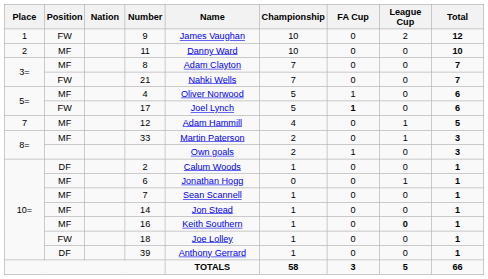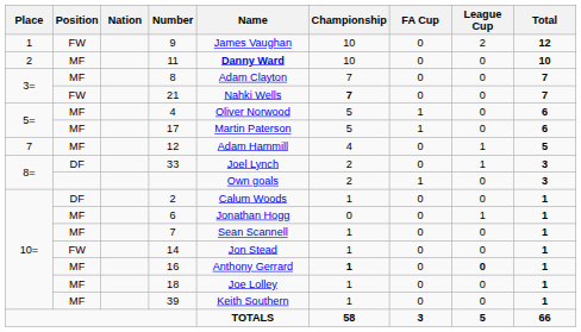 <table class="wikitable" style="font-size: 95%; text-align: center;">
 <tr>
 <th width=60>Place</th>
 <th width=60>Position</th>
 <th width=60>Nation</th>
 <th width=60>Number</th>
 <th width=150>Name</th>
 <th width=80>Championship</th>
 <th width=80>FA Cup</th>
 <th width=80>League Cup</th>
 <th width=80>Total</th>
 </tr>
 <tr>
 <td>1</td>
 <td>FW</td>
 <td></td>
 <td>9</td>
 <td><a href='#'>James Vaughan</a></td>
 <td>10</td>
 <td>0</td>
 <td>2</td>
 <td><strong>12</strong></td>
 </tr>
 <tr>
 <td>2</td>
 <td>MF</td>
 <td></td>
 <td>11</td>
-<td><a href='#'>Danny Ward</a></td>
+<td><strong><a href='#'>Danny Ward</a></strong></td>
 <td>10</td>
 <td>0</td>
 <td>0</td>
 <td><strong>10</strong></td>
 </tr>
 <tr>
 <td rowspan="2">3=</td>
 <td>MF</td>
 <td></td>
 <td>8</td>
 <td><a href='#'>Adam Clayton</a></td>
 <td>7</td>
 <td>0</td>
 <td>0</td>
 <td><strong>7</strong></td>
 </tr>
 <tr>
 <td>FW</td>
 <td></td>
 <td>21</td>
 <td><a href='#'>Nahki Wells</a></td>
-<td>7</td>
+<td><strong>7</strong></td>
 <td>0</td>
 <td>0</td>
 <td><strong>7</strong></td>
 </tr>
 <tr>
 <td rowspan="2">5=</td>
 <td>MF</td>
 <td></td>
 <td>4</td>
 <td><a href='#'>Oliver Norwood</a></td>
 <td>5</td>
 <td>1</td>
 <td>0</td>
 <td><strong>6</strong></td>
 </tr>
 <tr>
-<td>FW</td>
+<td>MF</td>
 <td></td>
 <td>17</td>
-<td><a href='#'>Joel Lynch</a></td>
+<td><a href='#'>Martin Paterson</a></td>
 <td>5</td>
-<td><strong>1</strong></td>
+<td>1</td>
 <td>0</td>
 <td><strong>6</strong></td>
 </tr>
 <tr>
 <td>7</td>
 <td>MF</td>
 <td></td>
 <td>12</td>
 <td><a href='#'>Adam Hammill</a></td>
 <td>4</td>
 <td>0</td>
 <td>1</td>
 <td><strong>5</strong></td>
 </tr>
 <tr>
 <td rowspan="2">8=</td>
-<td>MF</td>
+<td>DF</td>
 <td></td>
 <td>33</td>
-<td><a href='#'>Martin Paterson</a></td>
+<td><a href='#'>Joel Lynch</a></td>
 <td>2</td>
 <td>0</td>
 <td>1</td>
 <td><strong>3</strong></td>
 </tr>
 <tr>
 <td></td>
 <td></td>
 <td></td>
 <td><a href='#'>Own goals</a></td>
 <td>2</td>
 <td>1</td>
 <td>0</td>
 <td><strong>3</strong></td>
 </tr>
 <tr>
 <td rowspan="7">10=</td>
 <td>DF</td>
 <td></td>
 <td>2</td>
 <td><a href='#'>Calum Woods</a></td>
 <td>1</td>
 <td>0</td>
 <td>0</td>
 <td><strong>1</strong></td>
 </tr>
 <tr>
 <td>MF</td>
 <td></td>
 <td>6</td>
 <td><a href='#'>Jonathan Hogg</a></td>
 <td>0</td>
 <td>0</td>
 <td>1</td>
 <td><strong>1</strong></td>
 </tr>
 <tr>
 <td>MF</td>
 <td></td>
 <td>7</td>
 <td><a href='#'>Sean Scannell</a></td>
 <td>1</td>
 <td>0</td>
 <td>0</td>
 <td><strong>1</strong></td>
 </tr>
 <tr>
-<td>MF</td>
+<td>FW</td>
 <td></td>
 <td>14</td>
 <td><a href='#'>Jon Stead</a></td>
 <td>1</td>
 <td>0</td>
 <td>0</td>
 <td><strong>1</strong></td>
 </tr>
 <tr>
 <td>MF</td>
 <td></td>
 <td>16</td>
-<td><a href='#'>Keith Southern</a></td>
-<td>1</td>
+<td><a href='#'>Anthony Gerrard</a></td>
+<td><strong>1</strong></td>
 <td>0</td>
 <td><strong>0</strong></td>
 <td><strong>1</strong></td>
 </tr>
 <tr>
-<td>FW</td>
+<td>MF</td>
 <td></td>
 <td>18</td>
 <td><a href='#'>Joe Lolley</a></td>
 <td>1</td>
 <td>0</td>
 <td>0</td>
 <td><strong>1</strong></td>
 </tr>
 <tr>
-<td>DF</td>
+<td>MF</td>
 <td></td>
 <td>39</td>
-<td><a href='#'>Anthony Gerrard</a></td>
+<td><a href='#'>Keith Southern</a></td>
 <td>1</td>
 <td>0</td>
 <td>0</td>
 <td><strong>1</strong></td>
 </tr>
 <tr>
 <td colspan="4"></td>
 <td><strong>TOTALS</strong></td>
 <td><strong>58</strong></td>
 <td><strong>3</strong></td>
 <td><strong>5</strong></td>
 <td><strong>66</strong></td>
 </tr>
 </table>
